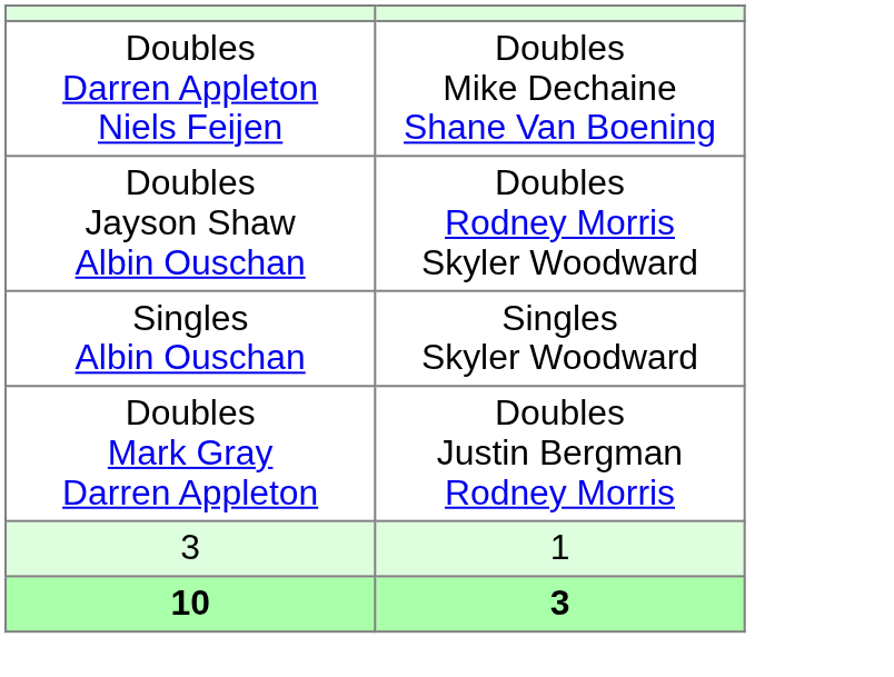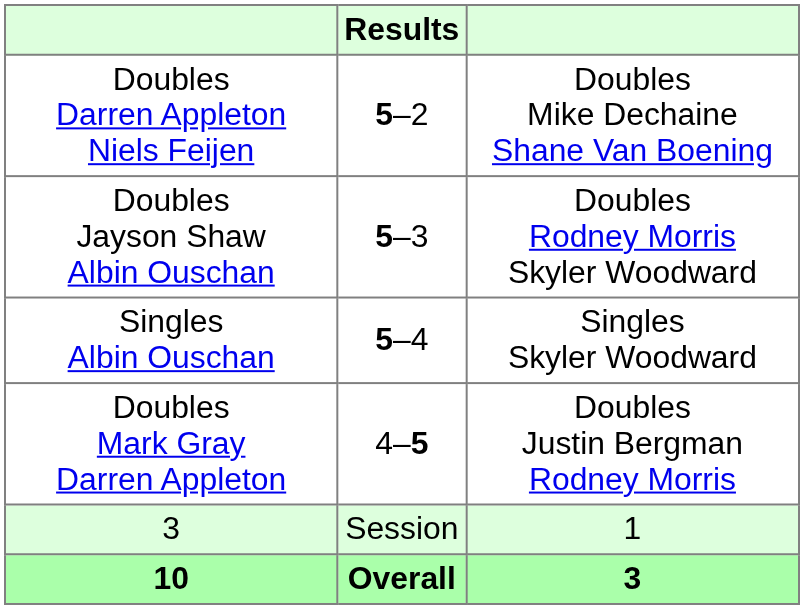 <table border="1" cellpadding="3" style="border-collapse: collapse;">
 <tr bgcolor="#ddffdd">
 <th width="160"></th>
+<th>Results</th>
 <th width="160"></th>
 </tr>
 <tr>
 <td align="center">Doubles<br><a href='#'>Darren Appleton</a><br><a href='#'>Niels Feijen</a></td>
+<td align="center"><strong>5</strong>–2</td>
 <td align="center">Doubles<br>Mike Dechaine<br><a href='#'>Shane Van Boening</a></td>
 </tr>
 <tr>
 <td align="center">Doubles<br>Jayson Shaw<br><a href='#'>Albin Ouschan</a></td>
+<td align="center"><strong>5</strong>–3</td>
 <td align="center">Doubles<br><a href='#'>Rodney Morris</a><br>Skyler Woodward</td>
 </tr>
 <tr>
 <td align="center">Singles<br><a href='#'>Albin Ouschan</a></td>
+<td align="center"><strong>5</strong>–4</td>
 <td align="center">Singles<br>Skyler Woodward</td>
 </tr>
 <tr>
 <td align="center">Doubles<br><a href='#'>Mark Gray</a><br><a href='#'>Darren Appleton</a></td>
+<td align="center">4–<strong>5</strong></td>
 <td align="center">Doubles<br>Justin Bergman<br><a href='#'>Rodney Morris</a></td>
 </tr>
 <tr bgcolor="#ddffdd">
 <td align="center">3</td>
+<td align="center">Session</td>
 <td align="center">1</td>
 </tr>
 <tr bgcolor="#aaffaa">
 <th align="center">10</th>
+<th align="center">Overall</th>
 <th align="center">3</th>
 </tr>
 </table>
